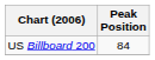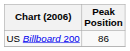 <table class="wikitable">
 <tr>
 <th>Chart (2006)</th>
 <th align="center">Peak<br>Position</th>
 </tr>
 <tr>
 <td>US <a href='#'><em>Billboard</em> 200</a></td>
-<td align="center">84</td>
+<td align="center">86</td>
 </tr>
 <tr>
 </tr>
 </table>
